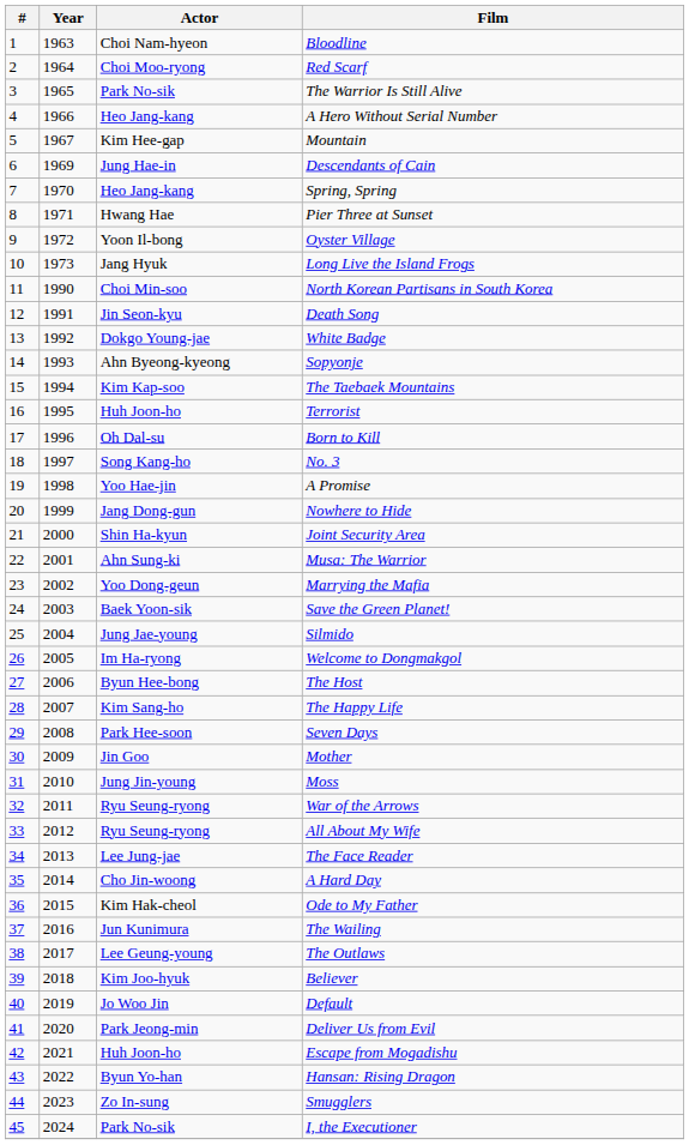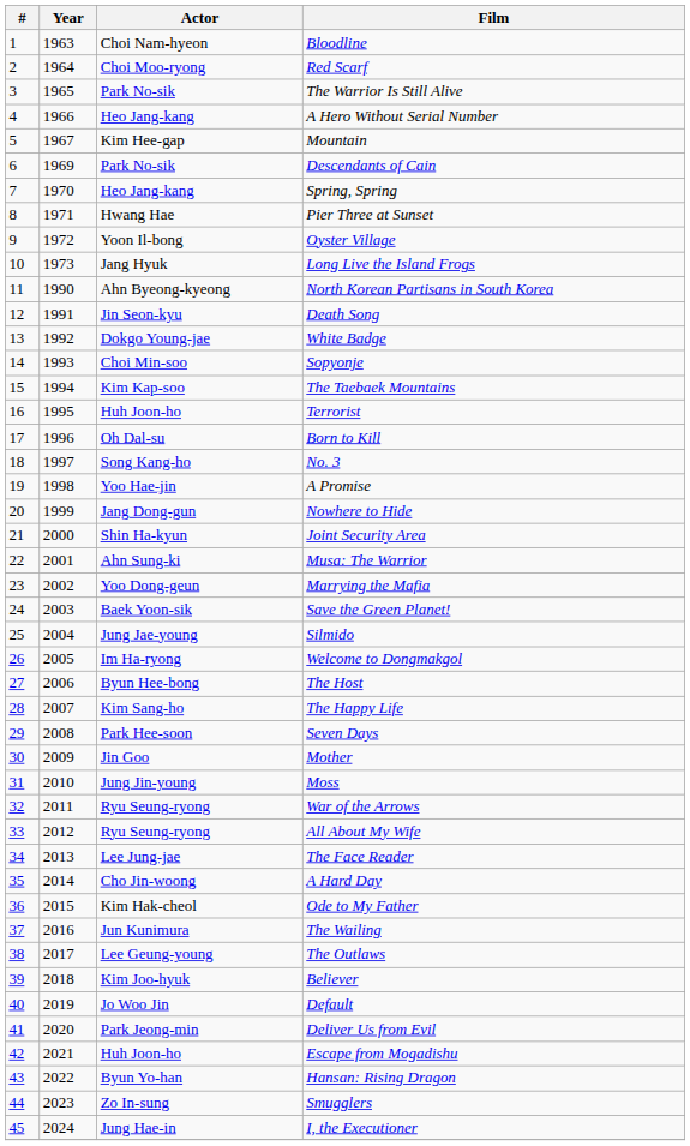 <table class="wikitable" style="width:700px">
 <tr>
 <th>#</th>
 <th>Year</th>
 <th>Actor</th>
 <th>Film</th>
 </tr>
 <tr>
 <td>1</td>
 <td>1963</td>
 <td>Choi Nam-hyeon</td>
 <td><em><a href='#'>Bloodline</a></em></td>
 </tr>
 <tr>
 <td>2</td>
 <td>1964</td>
 <td><a href='#'>Choi Moo-ryong</a></td>
 <td><em><a href='#'>Red Scarf</a></em></td>
 </tr>
 <tr>
 <td>3</td>
 <td>1965</td>
 <td><a href='#'>Park No-sik</a></td>
 <td><em>The Warrior Is Still Alive</em></td>
 </tr>
 <tr>
 <td>4</td>
 <td>1966</td>
 <td><a href='#'>Heo Jang-kang</a></td>
 <td><em>A Hero Without Serial Number</em></td>
 </tr>
 <tr>
 <td>5</td>
 <td>1967</td>
 <td>Kim Hee-gap</td>
 <td><em>Mountain</em></td>
 </tr>
 <tr>
 <td>6</td>
 <td>1969</td>
-<td><a href='#'>Jung Hae-in</a></td>
+<td><a href='#'>Park No-sik</a></td>
 <td><em><a href='#'>Descendants of Cain</a></em></td>
 </tr>
 <tr>
 <td>7</td>
 <td>1970</td>
 <td><a href='#'>Heo Jang-kang</a></td>
 <td><em>Spring, Spring</em></td>
 </tr>
 <tr>
 <td>8</td>
 <td>1971</td>
 <td>Hwang Hae</td>
 <td><em>Pier Three at Sunset</em></td>
 </tr>
 <tr>
 <td>9</td>
 <td>1972</td>
 <td>Yoon Il-bong</td>
 <td><em><a href='#'>Oyster Village</a></em></td>
 </tr>
 <tr>
 <td>10</td>
 <td>1973</td>
 <td>Jang Hyuk</td>
 <td><em><a href='#'>Long Live the Island Frogs</a></em></td>
 </tr>
 <tr>
 <td>11</td>
 <td>1990</td>
-<td><a href='#'>Choi Min-soo</a></td>
+<td>Ahn Byeong-kyeong</td>
 <td><em><a href='#'>North Korean Partisans in South Korea</a></em></td>
 </tr>
 <tr>
 <td>12</td>
 <td>1991</td>
 <td><a href='#'>Jin Seon-kyu</a></td>
 <td><em><a href='#'>Death Song</a></em></td>
 </tr>
 <tr>
 <td>13</td>
 <td>1992</td>
 <td><a href='#'>Dokgo Young-jae</a></td>
 <td><em><a href='#'>White Badge</a></em></td>
 </tr>
 <tr>
 <td>14</td>
 <td>1993</td>
-<td>Ahn Byeong-kyeong</td>
+<td><a href='#'>Choi Min-soo</a></td>
 <td><em><a href='#'>Sopyonje</a></em></td>
 </tr>
 <tr>
 <td>15</td>
 <td>1994</td>
 <td><a href='#'>Kim Kap-soo</a></td>
 <td><em><a href='#'>The Taebaek Mountains</a></em></td>
 </tr>
 <tr>
 <td>16</td>
 <td>1995</td>
 <td><a href='#'>Huh Joon-ho</a></td>
 <td><em><a href='#'>Terrorist</a></em></td>
 </tr>
 <tr>
 <td>17</td>
 <td>1996</td>
 <td><a href='#'>Oh Dal-su</a></td>
 <td><em><a href='#'>Born to Kill</a></em></td>
 </tr>
 <tr>
 <td>18</td>
 <td>1997</td>
 <td><a href='#'>Song Kang-ho</a></td>
 <td><em><a href='#'>No. 3</a></em></td>
 </tr>
 <tr>
 <td>19</td>
 <td>1998</td>
 <td><a href='#'>Yoo Hae-jin</a></td>
 <td><em>A Promise</em></td>
 </tr>
 <tr>
 <td>20</td>
 <td>1999</td>
 <td><a href='#'>Jang Dong-gun</a></td>
 <td><em><a href='#'>Nowhere to Hide</a></em></td>
 </tr>
 <tr>
 <td>21</td>
 <td>2000</td>
 <td><a href='#'>Shin Ha-kyun</a></td>
 <td><em><a href='#'>Joint Security Area</a></em></td>
 </tr>
 <tr>
 <td>22</td>
 <td>2001</td>
 <td><a href='#'>Ahn Sung-ki</a></td>
 <td><em><a href='#'>Musa: The Warrior</a></em></td>
 </tr>
 <tr>
 <td>23</td>
 <td>2002</td>
 <td><a href='#'>Yoo Dong-geun</a></td>
 <td><em><a href='#'>Marrying the Mafia</a></em></td>
 </tr>
 <tr>
 <td>24</td>
 <td>2003</td>
 <td><a href='#'>Baek Yoon-sik</a></td>
 <td><em><a href='#'>Save the Green Planet!</a></em></td>
 </tr>
 <tr>
 <td>25</td>
 <td>2004</td>
 <td><a href='#'>Jung Jae-young</a></td>
 <td><em><a href='#'>Silmido</a></em></td>
 </tr>
 <tr>
 <td><a href='#'>26</a></td>
 <td>2005</td>
 <td><a href='#'>Im Ha-ryong</a></td>
 <td><em><a href='#'>Welcome to Dongmakgol</a></em></td>
 </tr>
 <tr>
 <td><a href='#'>27</a></td>
 <td>2006</td>
 <td><a href='#'>Byun Hee-bong</a></td>
 <td><em><a href='#'>The Host</a></em></td>
 </tr>
 <tr>
 <td><a href='#'>28</a></td>
 <td>2007</td>
 <td><a href='#'>Kim Sang-ho</a></td>
 <td><em><a href='#'>The Happy Life</a></em></td>
 </tr>
 <tr>
 <td><a href='#'>29</a></td>
 <td>2008</td>
 <td><a href='#'>Park Hee-soon</a></td>
 <td><em><a href='#'>Seven Days</a></em></td>
 </tr>
 <tr>
 <td><a href='#'>30</a></td>
 <td>2009</td>
 <td><a href='#'>Jin Goo</a></td>
 <td><em><a href='#'>Mother</a></em></td>
 </tr>
 <tr>
 <td><a href='#'>31</a></td>
 <td>2010</td>
 <td><a href='#'>Jung Jin-young</a></td>
 <td><em><a href='#'>Moss</a></em></td>
 </tr>
 <tr>
 <td><a href='#'>32</a></td>
 <td>2011</td>
 <td><a href='#'>Ryu Seung-ryong</a></td>
 <td><em><a href='#'>War of the Arrows</a></em></td>
 </tr>
 <tr>
 <td><a href='#'>33</a></td>
 <td>2012</td>
 <td><a href='#'>Ryu Seung-ryong</a></td>
 <td><em><a href='#'>All About My Wife</a></em></td>
 </tr>
 <tr>
 <td><a href='#'>34</a></td>
 <td>2013</td>
 <td><a href='#'>Lee Jung-jae</a></td>
 <td><em><a href='#'>The Face Reader</a></em></td>
 </tr>
 <tr>
 <td><a href='#'>35</a></td>
 <td>2014</td>
 <td><a href='#'>Cho Jin-woong</a></td>
 <td><em><a href='#'>A Hard Day</a></em></td>
 </tr>
 <tr>
 <td><a href='#'>36</a></td>
 <td>2015</td>
 <td>Kim Hak-cheol</td>
 <td><em><a href='#'>Ode to My Father</a></em></td>
 </tr>
 <tr>
 <td><a href='#'>37</a></td>
 <td>2016</td>
 <td><a href='#'>Jun Kunimura</a></td>
 <td><em><a href='#'>The Wailing</a></em></td>
 </tr>
 <tr>
 <td><a href='#'>38</a></td>
 <td>2017</td>
 <td><a href='#'>Lee Geung-young</a></td>
 <td><em><a href='#'>The Outlaws</a></em></td>
 </tr>
 <tr>
 <td><a href='#'>39</a></td>
 <td>2018</td>
 <td><a href='#'>Kim Joo-hyuk</a></td>
 <td><em><a href='#'>Believer</a></em></td>
 </tr>
 <tr>
 <td><a href='#'>40</a></td>
 <td>2019</td>
 <td><a href='#'> Jo Woo Jin</a></td>
 <td><em><a href='#'>Default</a></em></td>
 </tr>
 <tr>
 <td><a href='#'>41</a></td>
 <td>2020</td>
 <td><a href='#'>Park Jeong-min</a></td>
 <td><em><a href='#'>Deliver Us from Evil</a></em></td>
 </tr>
 <tr>
 <td><a href='#'>42</a></td>
 <td>2021</td>
 <td><a href='#'>Huh Joon-ho</a></td>
 <td><em><a href='#'>Escape from Mogadishu</a></em></td>
 </tr>
 <tr>
 <td><a href='#'>43</a></td>
 <td>2022</td>
 <td><a href='#'>Byun Yo-han</a></td>
 <td><em><a href='#'>Hansan: Rising Dragon</a></em></td>
 </tr>
 <tr>
 <td><a href='#'>44</a></td>
 <td>2023</td>
 <td><a href='#'>Zo In-sung</a></td>
 <td><em><a href='#'>Smugglers</a></em></td>
 </tr>
 <tr>
 <td><a href='#'>45</a></td>
 <td>2024</td>
-<td><a href='#'>Park No-sik</a></td>
+<td><a href='#'>Jung Hae-in</a></td>
 <td><em><a href='#'>I, the Executioner</a></em></td>
 </tr>
 <tr>
 </tr>
 </table>
